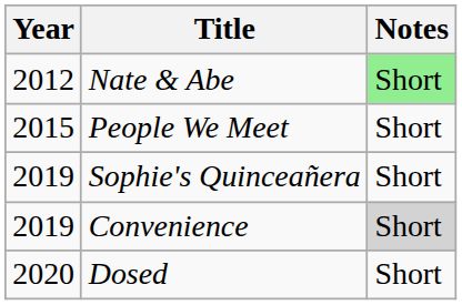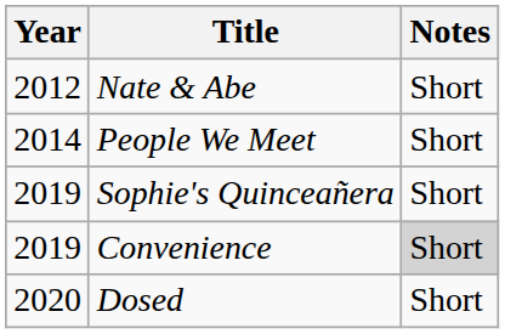 <table class="wikitable sortable">
 <tr>
 <th>Year</th>
 <th>Title</th>
 <th>Notes</th>
 </tr>
 <tr>
 <td>2012</td>
 <td><em>Nate & Abe</em></td>
-<td style="background: lightgreen;">Short</td>
+<td>Short</td>
 </tr>
 <tr>
-<td>2015</td>
+<td>2014</td>
 <td><em>People We Meet</em></td>
 <td>Short</td>
 </tr>
 <tr>
 <td>2019</td>
 <td><em>Sophie's Quinceañera</em></td>
 <td>Short</td>
 </tr>
 <tr>
 <td>2019</td>
 <td><em>Convenience</em></td>
 <td style="background: lightgrey;">Short</td>
 </tr>
 <tr>
 <td>2020</td>
 <td><em>Dosed</em></td>
 <td>Short</td>
 </tr>
 </table>
